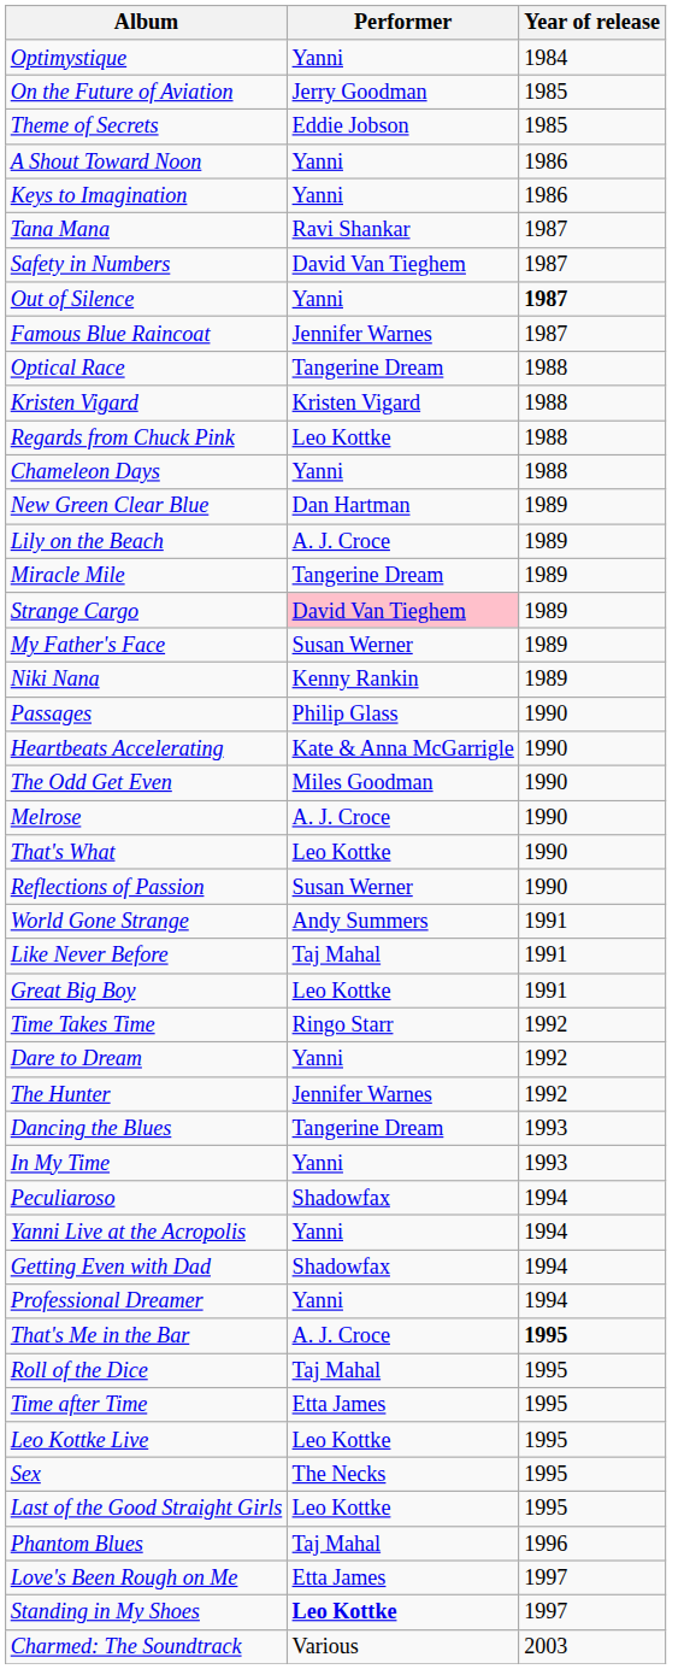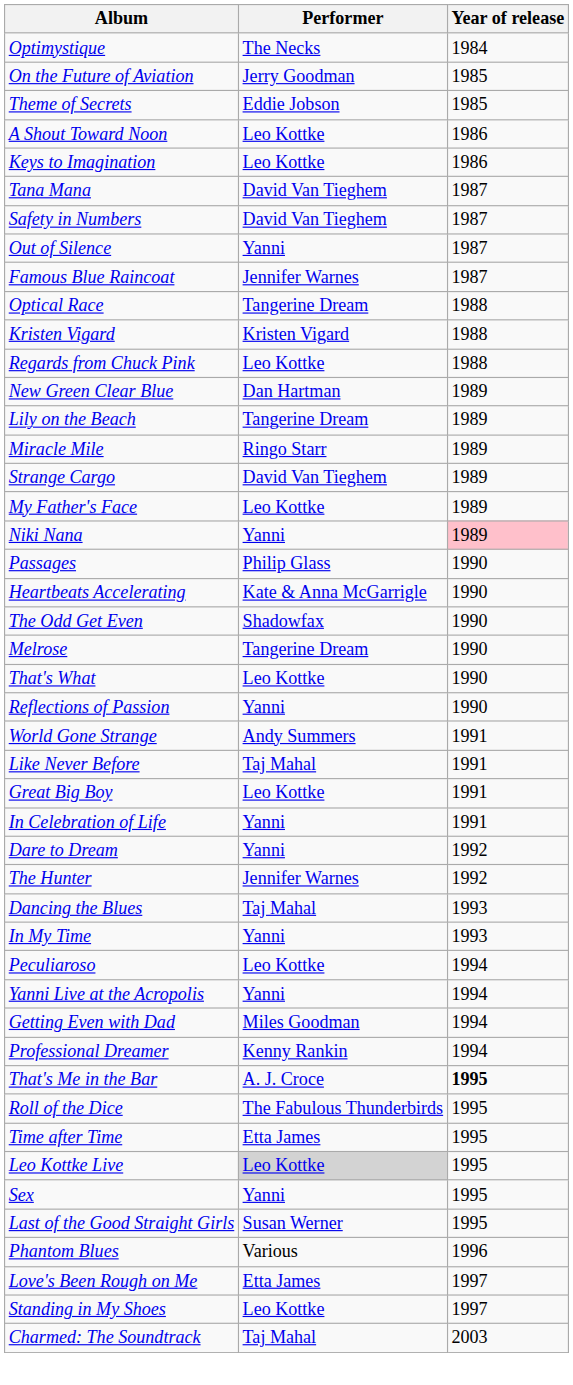 <table class="wikitable sortable">
 <tr>
 <th>Album</th>
 <th>Performer</th>
 <th>Year of release</th>
 </tr>
 <tr>
 <td><em><a href='#'>Optimystique</a></em></td>
-<td><a href='#'>Yanni</a></td>
+<td><a href='#'>The Necks</a></td>
 <td>1984</td>
 </tr>
 <tr>
 <td><em><a href='#'>On the Future of Aviation</a></em></td>
 <td><a href='#'>Jerry Goodman</a></td>
 <td>1985</td>
 </tr>
 <tr>
 <td><em><a href='#'>Theme of Secrets</a></em></td>
 <td><a href='#'>Eddie Jobson</a></td>
 <td>1985</td>
 </tr>
 <tr>
 <td><em><a href='#'>A Shout Toward Noon</a></em></td>
-<td><a href='#'>Yanni</a></td>
+<td><a href='#'>Leo Kottke</a></td>
 <td>1986</td>
 </tr>
 <tr>
 <td><em><a href='#'>Keys to Imagination</a></em></td>
-<td><a href='#'>Yanni</a></td>
+<td><a href='#'>Leo Kottke</a></td>
 <td>1986</td>
 </tr>
 <tr>
 <td><em><a href='#'>Tana Mana</a></em></td>
-<td><a href='#'>Ravi Shankar</a></td>
+<td><a href='#'>David Van Tieghem</a></td>
 <td>1987</td>
 </tr>
 <tr>
 <td><em><a href='#'>Safety in Numbers</a></em></td>
 <td><a href='#'>David Van Tieghem</a></td>
 <td>1987</td>
 </tr>
 <tr>
 <td><em><a href='#'>Out of Silence</a></em></td>
 <td><a href='#'>Yanni</a></td>
-<td><strong>1987</strong></td>
+<td>1987</td>
 </tr>
 <tr>
 <td><em><a href='#'>Famous Blue Raincoat</a></em></td>
 <td><a href='#'>Jennifer Warnes</a></td>
 <td>1987</td>
 </tr>
 <tr>
 <td><em><a href='#'>Optical Race</a></em></td>
 <td><a href='#'>Tangerine Dream</a></td>
 <td>1988</td>
 </tr>
 <tr>
 <td><em><a href='#'>Kristen Vigard</a></em></td>
 <td><a href='#'>Kristen Vigard</a></td>
 <td>1988</td>
 </tr>
 <tr>
 <td><em><a href='#'>Regards from Chuck Pink</a></em></td>
 <td><a href='#'>Leo Kottke</a></td>
 <td>1988</td>
 </tr>
 <tr>
-<td><em><a href='#'>Chameleon Days</a></em></td>
-<td><a href='#'>Yanni</a></td>
-<td>1988</td>
-</tr>
-<tr>
 <td><em><a href='#'>New Green Clear Blue</a></em></td>
 <td><a href='#'>Dan Hartman</a></td>
 <td>1989</td>
 </tr>
 <tr>
 <td><em><a href='#'>Lily on the Beach</a></em></td>
-<td><a href='#'>A. J. Croce</a></td>
+<td><a href='#'>Tangerine Dream</a></td>
 <td>1989</td>
 </tr>
 <tr>
 <td><em><a href='#'>Miracle Mile</a></em></td>
-<td><a href='#'>Tangerine Dream</a></td>
+<td><a href='#'>Ringo Starr</a></td>
 <td>1989</td>
 </tr>
 <tr>
 <td><em><a href='#'>Strange Cargo</a></em></td>
-<td style="background: pink;"><a href='#'>David Van Tieghem</a></td>
+<td><a href='#'>David Van Tieghem</a></td>
 <td>1989</td>
 </tr>
 <tr>
 <td><em><a href='#'>My Father's Face</a></em></td>
-<td><a href='#'>Susan Werner</a></td>
+<td><a href='#'>Leo Kottke</a></td>
 <td>1989</td>
 </tr>
 <tr>
 <td><em><a href='#'>Niki Nana</a></em></td>
-<td><a href='#'>Kenny Rankin</a></td>
-<td>1989</td>
+<td><a href='#'>Yanni</a></td>
+<td style="background: pink;">1989</td>
 </tr>
 <tr>
 <td><em><a href='#'>Passages</a></em></td>
 <td><a href='#'>Philip Glass</a></td>
 <td>1990</td>
 </tr>
 <tr>
 <td><em><a href='#'>Heartbeats Accelerating</a></em></td>
 <td><a href='#'>Kate & Anna McGarrigle</a></td>
 <td>1990</td>
 </tr>
 <tr>
 <td><em><a href='#'>The Odd Get Even</a></em></td>
-<td><a href='#'>Miles Goodman</a></td>
+<td><a href='#'>Shadowfax</a></td>
 <td>1990</td>
 </tr>
 <tr>
 <td><em><a href='#'>Melrose</a></em></td>
-<td><a href='#'>A. J. Croce</a></td>
+<td><a href='#'>Tangerine Dream</a></td>
 <td>1990</td>
 </tr>
 <tr>
 <td><em><a href='#'>That's What</a></em></td>
 <td><a href='#'>Leo Kottke</a></td>
 <td>1990</td>
 </tr>
 <tr>
 <td><em><a href='#'>Reflections of Passion</a></em></td>
-<td><a href='#'>Susan Werner</a></td>
+<td><a href='#'>Yanni</a></td>
 <td>1990</td>
 </tr>
 <tr>
 <td><em><a href='#'>World Gone Strange</a></em></td>
 <td><a href='#'>Andy Summers</a></td>
 <td>1991</td>
 </tr>
 <tr>
 <td><em><a href='#'>Like Never Before</a></em></td>
 <td><a href='#'>Taj Mahal</a></td>
 <td>1991</td>
 </tr>
 <tr>
 <td><em><a href='#'>Great Big Boy</a></em></td>
 <td><a href='#'>Leo Kottke</a></td>
 <td>1991</td>
 </tr>
 <tr>
-<td><em><a href='#'>Time Takes Time</a></em></td>
-<td><a href='#'>Ringo Starr</a></td>
-<td>1992</td>
+<td><em><a href='#'>In Celebration of Life</a></em></td>
+<td><a href='#'>Yanni</a></td>
+<td>1991</td>
 </tr>
 <tr>
 <td><em><a href='#'>Dare to Dream</a></em></td>
 <td><a href='#'>Yanni</a></td>
 <td>1992</td>
 </tr>
 <tr>
 <td><em><a href='#'>The Hunter</a></em></td>
 <td><a href='#'>Jennifer Warnes</a></td>
 <td>1992</td>
 </tr>
 <tr>
 <td><em><a href='#'>Dancing the Blues</a></em></td>
-<td><a href='#'>Tangerine Dream</a></td>
+<td><a href='#'>Taj Mahal</a></td>
 <td>1993</td>
 </tr>
 <tr>
 <td><em><a href='#'>In My Time</a></em></td>
 <td><a href='#'>Yanni</a></td>
 <td>1993</td>
 </tr>
 <tr>
 <td><em><a href='#'>Peculiaroso</a></em></td>
-<td><a href='#'>Shadowfax</a></td>
+<td><a href='#'>Leo Kottke</a></td>
 <td>1994</td>
 </tr>
 <tr>
 <td><em><a href='#'>Yanni Live at the Acropolis</a></em></td>
 <td><a href='#'>Yanni</a></td>
 <td>1994</td>
 </tr>
 <tr>
 <td><em><a href='#'>Getting Even with Dad</a></em></td>
-<td><a href='#'>Shadowfax</a></td>
+<td><a href='#'>Miles Goodman</a></td>
 <td>1994</td>
 </tr>
 <tr>
 <td><em><a href='#'>Professional Dreamer</a></em></td>
-<td><a href='#'>Yanni</a></td>
+<td><a href='#'>Kenny Rankin</a></td>
 <td>1994</td>
 </tr>
 <tr>
 <td><em><a href='#'>That's Me in the Bar</a></em></td>
 <td><a href='#'>A. J. Croce</a></td>
 <td><strong>1995</strong></td>
 </tr>
 <tr>
 <td><em><a href='#'>Roll of the Dice</a></em></td>
-<td><a href='#'>Taj Mahal</a></td>
+<td><a href='#'>The Fabulous Thunderbirds</a></td>
 <td>1995</td>
 </tr>
 <tr>
 <td><em><a href='#'>Time after Time</a></em></td>
 <td><a href='#'>Etta James</a></td>
 <td>1995</td>
 </tr>
 <tr>
 <td><em><a href='#'>Leo Kottke Live</a></em></td>
-<td><a href='#'>Leo Kottke</a></td>
+<td style="background: lightgrey;"><a href='#'>Leo Kottke</a></td>
 <td>1995</td>
 </tr>
 <tr>
 <td><em><a href='#'>Sex</a></em></td>
-<td><a href='#'>The Necks</a></td>
+<td><a href='#'>Yanni</a></td>
 <td>1995</td>
 </tr>
 <tr>
 <td><em><a href='#'>Last of the Good Straight Girls</a></em></td>
-<td><a href='#'>Leo Kottke</a></td>
+<td><a href='#'>Susan Werner</a></td>
 <td>1995</td>
 </tr>
 <tr>
 <td><em><a href='#'>Phantom Blues</a></em></td>
-<td><a href='#'>Taj Mahal</a></td>
+<td>Various</td>
 <td>1996</td>
 </tr>
 <tr>
 <td><em><a href='#'>Love's Been Rough on Me</a></em></td>
 <td><a href='#'>Etta James</a></td>
 <td>1997</td>
 </tr>
 <tr>
 <td><em><a href='#'>Standing in My Shoes</a></em></td>
-<td><strong><a href='#'>Leo Kottke</a></strong></td>
+<td><a href='#'>Leo Kottke</a></td>
 <td>1997</td>
 </tr>
 <tr>
 <td><em><a href='#'>Charmed: The Soundtrack</a></em></td>
-<td>Various</td>
+<td><a href='#'>Taj Mahal</a></td>
 <td>2003</td>
 </tr>
 </table>
